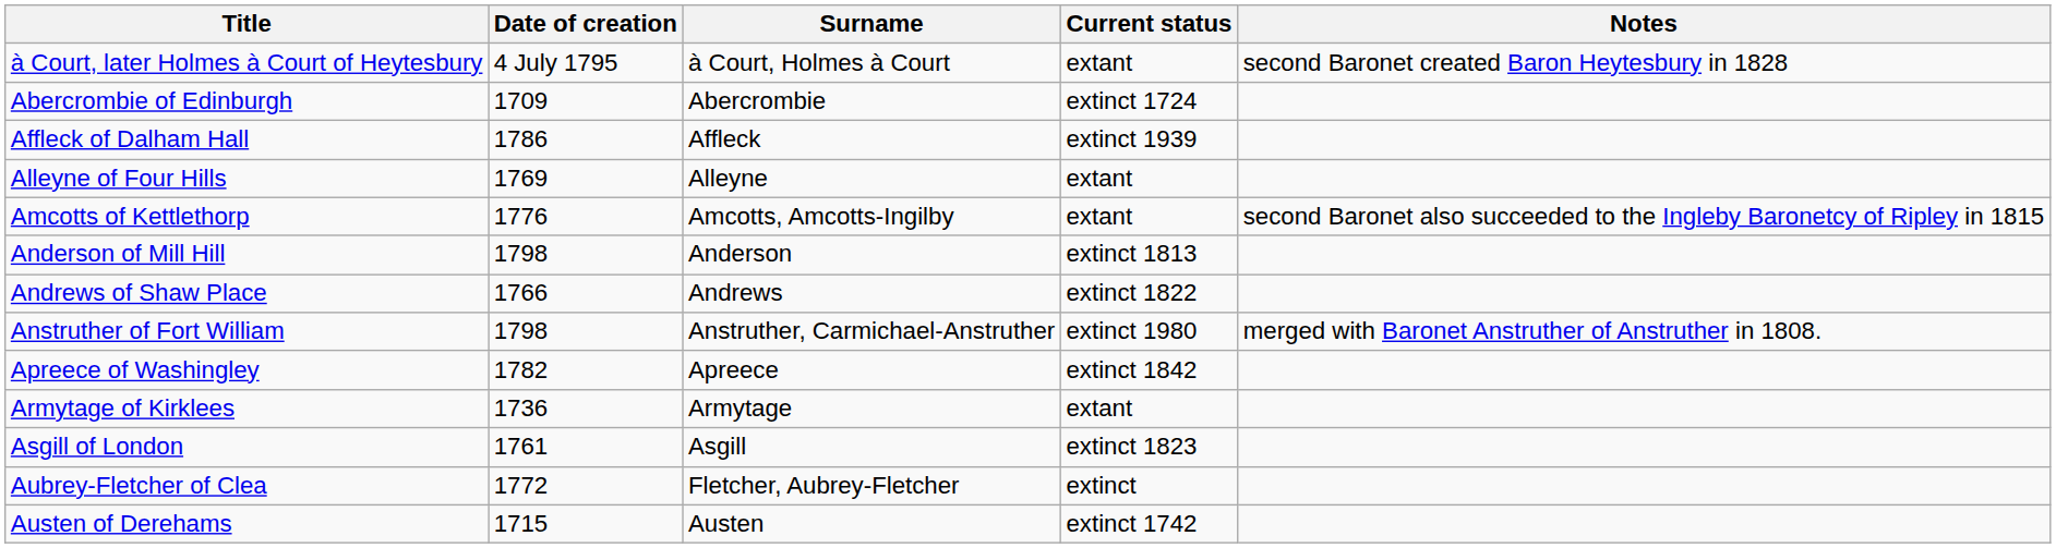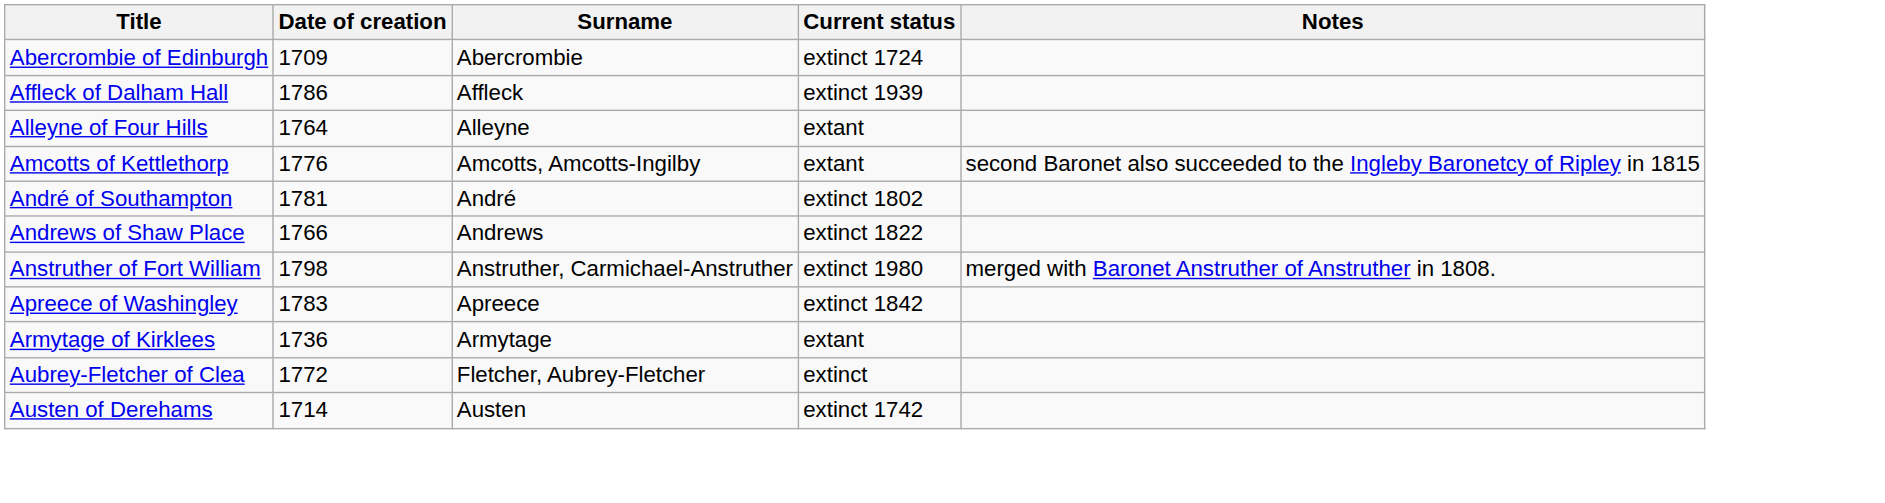 <table class="wikitable">
 <tr>
 <th>Title</th>
 <th>Date of creation</th>
 <th>Surname</th>
 <th>Current status</th>
 <th>Notes</th>
-</tr>
-<tr>
-<td><a href='#'>à Court, later Holmes à Court of Heytesbury</a></td>
-<td>4 July 1795</td>
-<td>à Court, Holmes à Court</td>
-<td>extant</td>
-<td>second Baronet created <a href='#'>Baron Heytesbury</a> in 1828</td>
 </tr>
 <tr>
 <td><a href='#'>Abercrombie of Edinburgh</a></td>
 <td>1709</td>
 <td>Abercrombie</td>
 <td>extinct 1724</td>
 <td></td>
 </tr>
 <tr>
 <td><a href='#'>Affleck of Dalham Hall</a></td>
 <td>1786</td>
 <td>Affleck</td>
 <td>extinct 1939</td>
 <td></td>
 </tr>
 <tr>
 <td><a href='#'>Alleyne of Four Hills</a></td>
-<td>1769</td>
+<td>1764</td>
 <td>Alleyne</td>
 <td>extant</td>
 <td></td>
 </tr>
 <tr>
 <td><a href='#'>Amcotts of Kettlethorp</a></td>
 <td>1776</td>
 <td>Amcotts, Amcotts-Ingilby</td>
 <td>extant</td>
 <td>second Baronet also succeeded to the <a href='#'>Ingleby Baronetcy of Ripley</a> in 1815</td>
 </tr>
 <tr>
-<td><a href='#'>Anderson of Mill Hill</a></td>
-<td>1798</td>
-<td>Anderson</td>
-<td>extinct 1813</td>
+<td><a href='#'>André of Southampton</a></td>
+<td>1781</td>
+<td>André</td>
+<td>extinct 1802</td>
 <td></td>
 </tr>
 <tr>
 <td><a href='#'>Andrews of Shaw Place</a></td>
 <td>1766</td>
 <td>Andrews</td>
 <td>extinct 1822</td>
 <td></td>
 </tr>
 <tr>
 <td><a href='#'>Anstruther of Fort William</a></td>
 <td>1798</td>
 <td>Anstruther, Carmichael-Anstruther</td>
 <td>extinct 1980</td>
 <td>merged with <a href='#'>Baronet Anstruther of Anstruther</a> in 1808.</td>
 </tr>
 <tr>
 <td><a href='#'>Apreece of Washingley</a></td>
-<td>1782</td>
+<td>1783</td>
 <td>Apreece</td>
 <td>extinct 1842</td>
 <td></td>
 </tr>
 <tr>
 <td><a href='#'>Armytage of Kirklees</a></td>
 <td>1736</td>
 <td>Armytage</td>
 <td>extant</td>
 <td></td>
 </tr>
 <tr>
-<td><a href='#'>Asgill of London</a></td>
-<td>1761</td>
-<td>Asgill</td>
-<td>extinct 1823</td>
-<td></td>
-</tr>
-<tr>
 <td><a href='#'>Aubrey-Fletcher of Clea</a></td>
 <td>1772</td>
 <td>Fletcher, Aubrey-Fletcher</td>
 <td>extinct</td>
 <td></td>
 </tr>
 <tr>
 <td><a href='#'>Austen of Derehams</a></td>
-<td>1715</td>
+<td>1714</td>
 <td>Austen</td>
 <td>extinct 1742</td>
 <td></td>
 </tr>
 </table>
